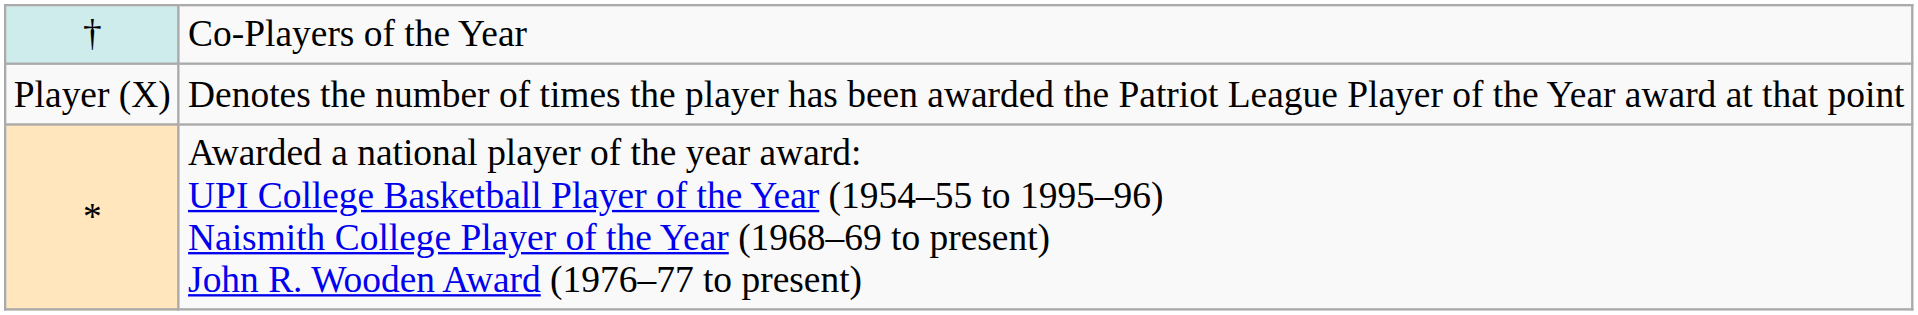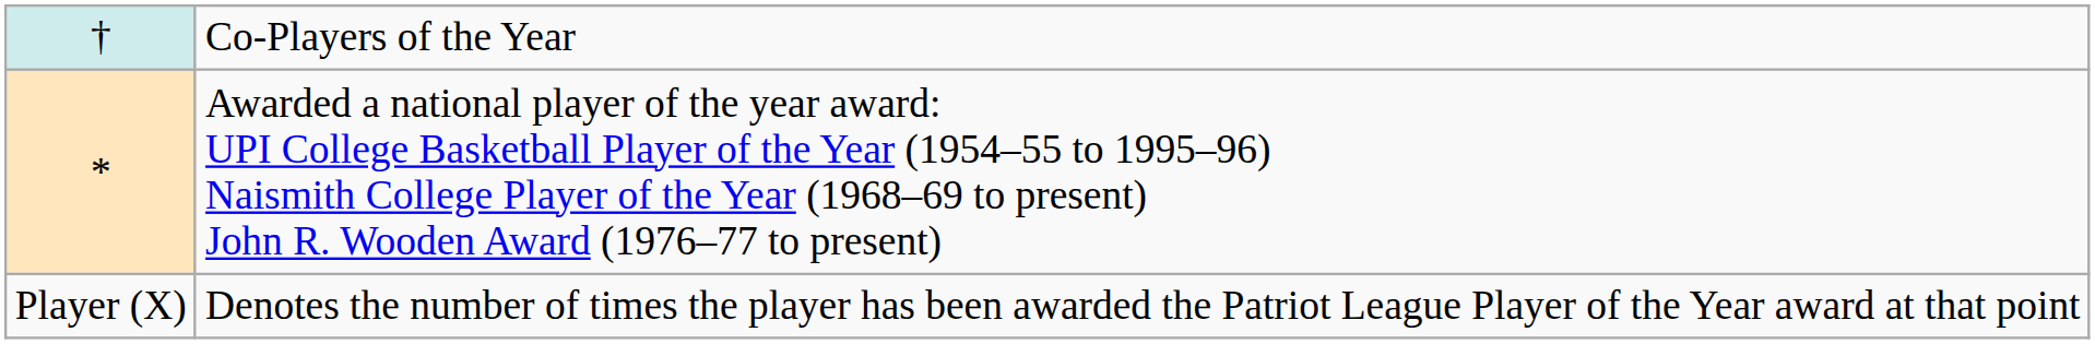 <table class="wikitable">
 <tr>
 <td style="background-color:#CFECEC;" align="center">†</td>
 <td>Co-Players of the Year</td>
 </tr>
 <tr>
+<td style="background-color:#FFE6BD;" align="center">*</td>
+<td>Awarded a national player of the year award: <br><a href='#'>UPI College Basketball Player of the Year</a> (1954–55 to 1995–96)<br> <a href='#'>Naismith College Player of the Year</a> (1968–69 to present)<br> <a href='#'>John R. Wooden Award</a> (1976–77 to present)</td>
+</tr>
+<tr>
 <td>Player (X)</td>
 <td>Denotes the number of times the player has been awarded the Patriot League Player of the Year award at that point</td>
 </tr>
-<tr>
-<td style="background-color:#FFE6BD;" align="center">*</td>
-<td>Awarded a national player of the year award: <br><a href='#'>UPI College Basketball Player of the Year</a> (1954–55 to 1995–96)<br> <a href='#'>Naismith College Player of the Year</a> (1968–69 to present)<br> <a href='#'>John R. Wooden Award</a> (1976–77 to present)</td>
-</tr>
 </table>
